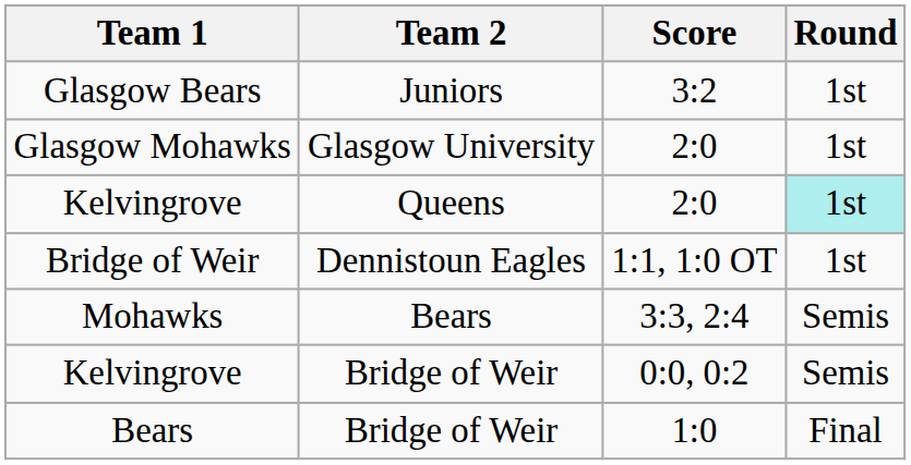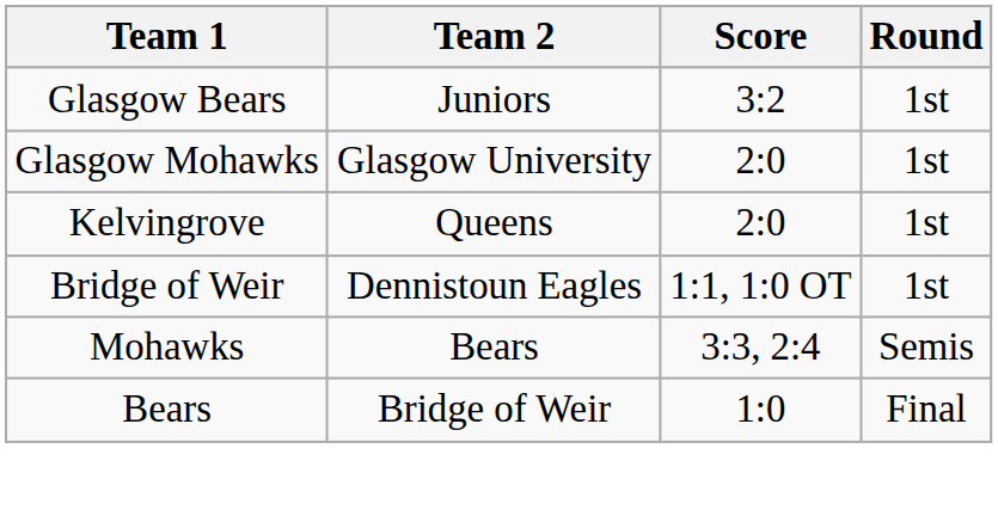 <table class="wikitable" style="text-align:center;">
 <tr>
 <th>Team 1</th>
 <th>Team 2</th>
 <th>Score</th>
 <th>Round</th>
 </tr>
 <tr>
 <td>Glasgow Bears</td>
 <td>Juniors</td>
 <td>3:2</td>
 <td>1st</td>
 </tr>
 <tr>
 <td>Glasgow Mohawks</td>
 <td>Glasgow University</td>
 <td>2:0</td>
 <td>1st</td>
 </tr>
 <tr>
 <td>Kelvingrove</td>
 <td>Queens</td>
 <td>2:0</td>
-<td style="background: paleturquoise;">1st</td>
+<td>1st</td>
 </tr>
 <tr>
 <td>Bridge of Weir</td>
 <td>Dennistoun Eagles</td>
 <td>1:1, 1:0 OT</td>
 <td>1st</td>
 </tr>
 <tr>
 <td>Mohawks</td>
 <td>Bears</td>
 <td>3:3, 2:4</td>
 <td>Semis</td>
 </tr>
 <tr>
-<td>Kelvingrove</td>
-<td>Bridge of Weir</td>
-<td>0:0, 0:2</td>
-<td>Semis</td>
-</tr>
-<tr>
 <td>Bears</td>
 <td>Bridge of Weir</td>
 <td>1:0</td>
 <td>Final</td>
 </tr>
 </table>
